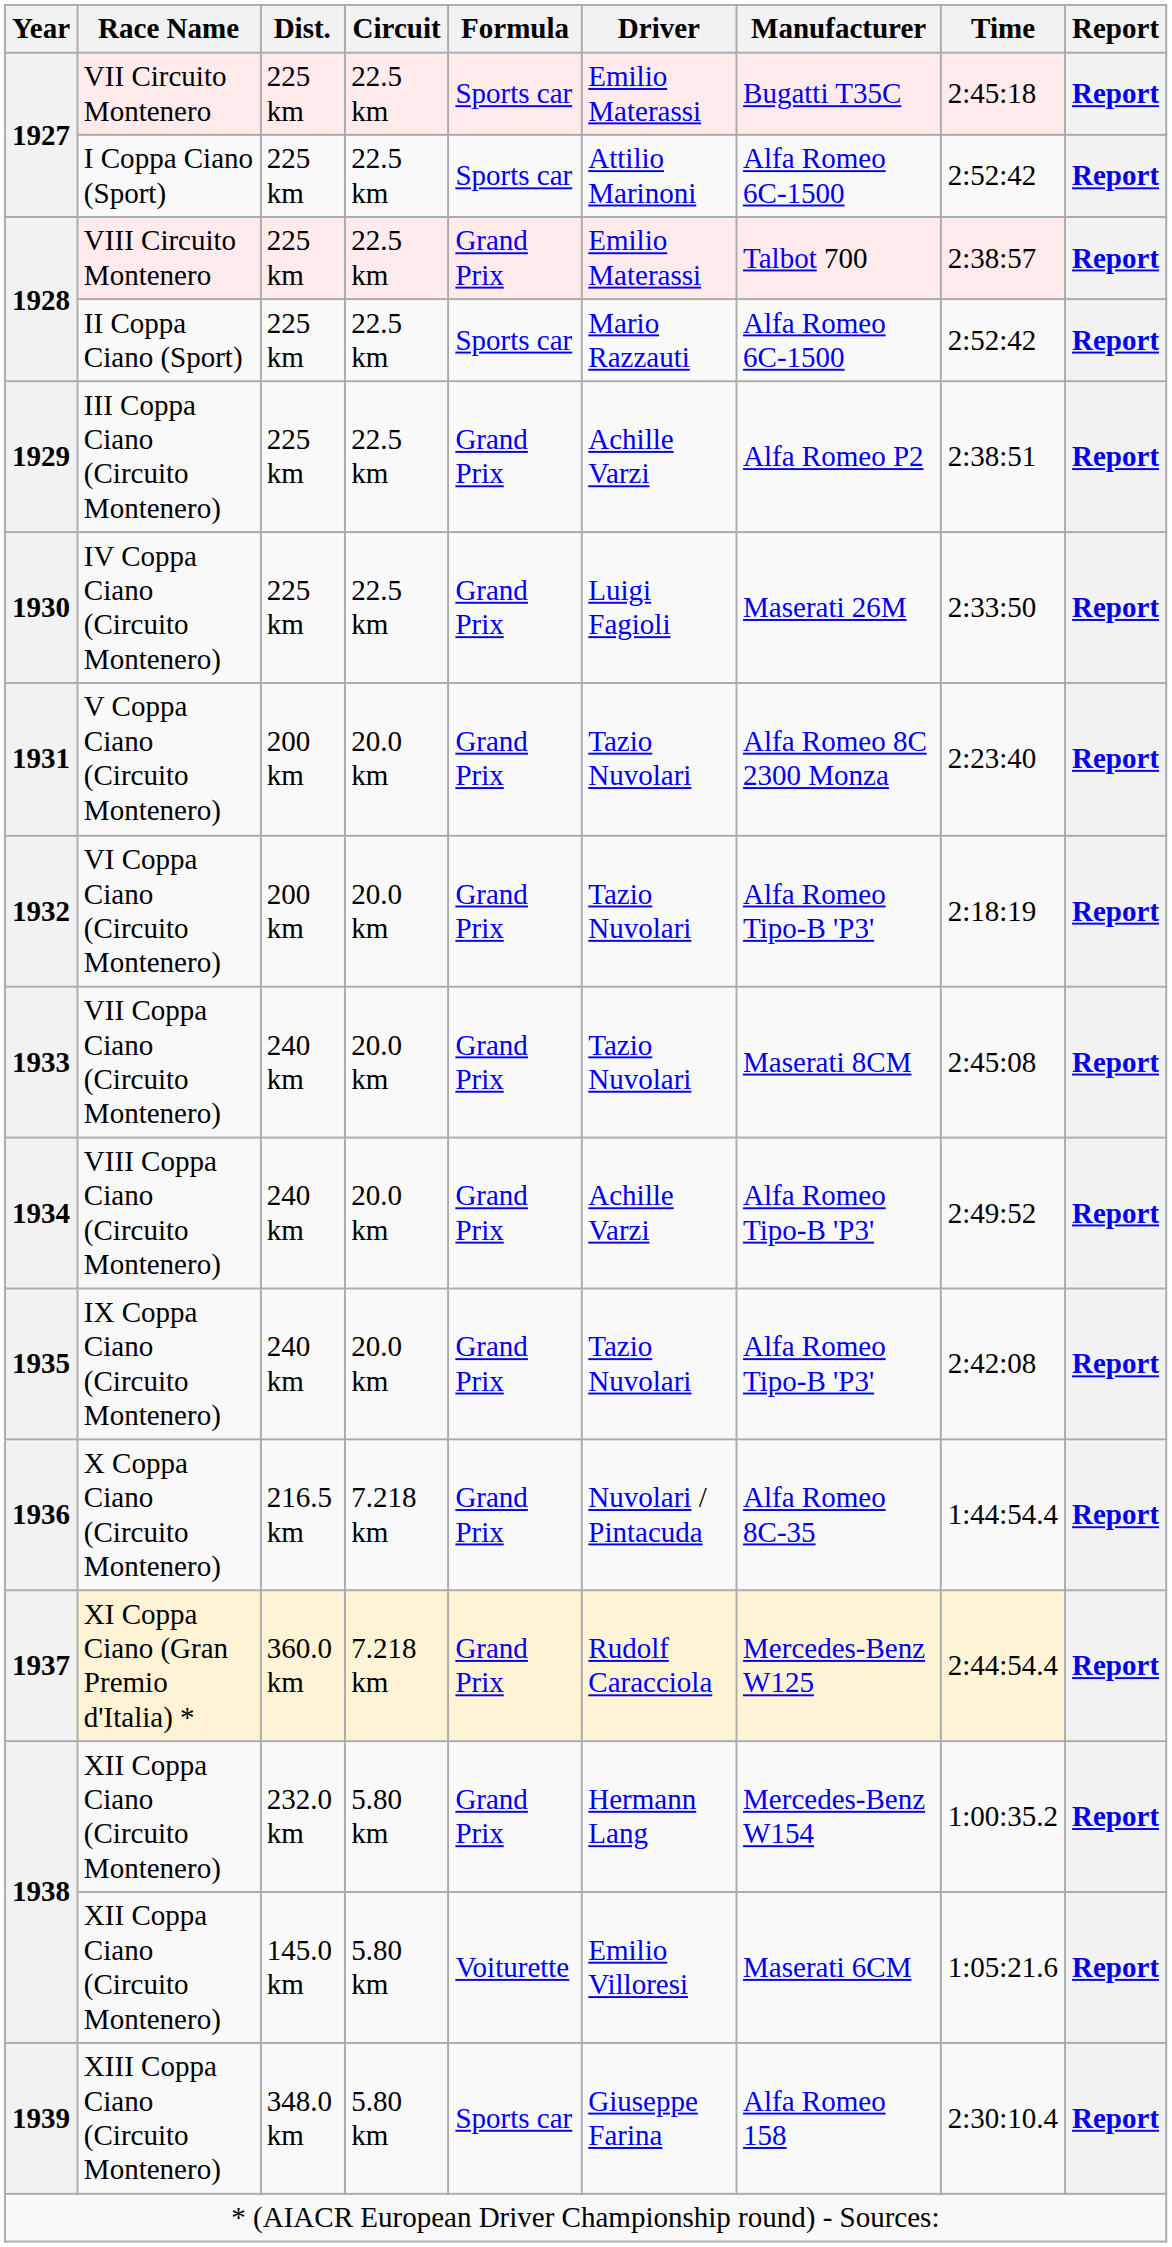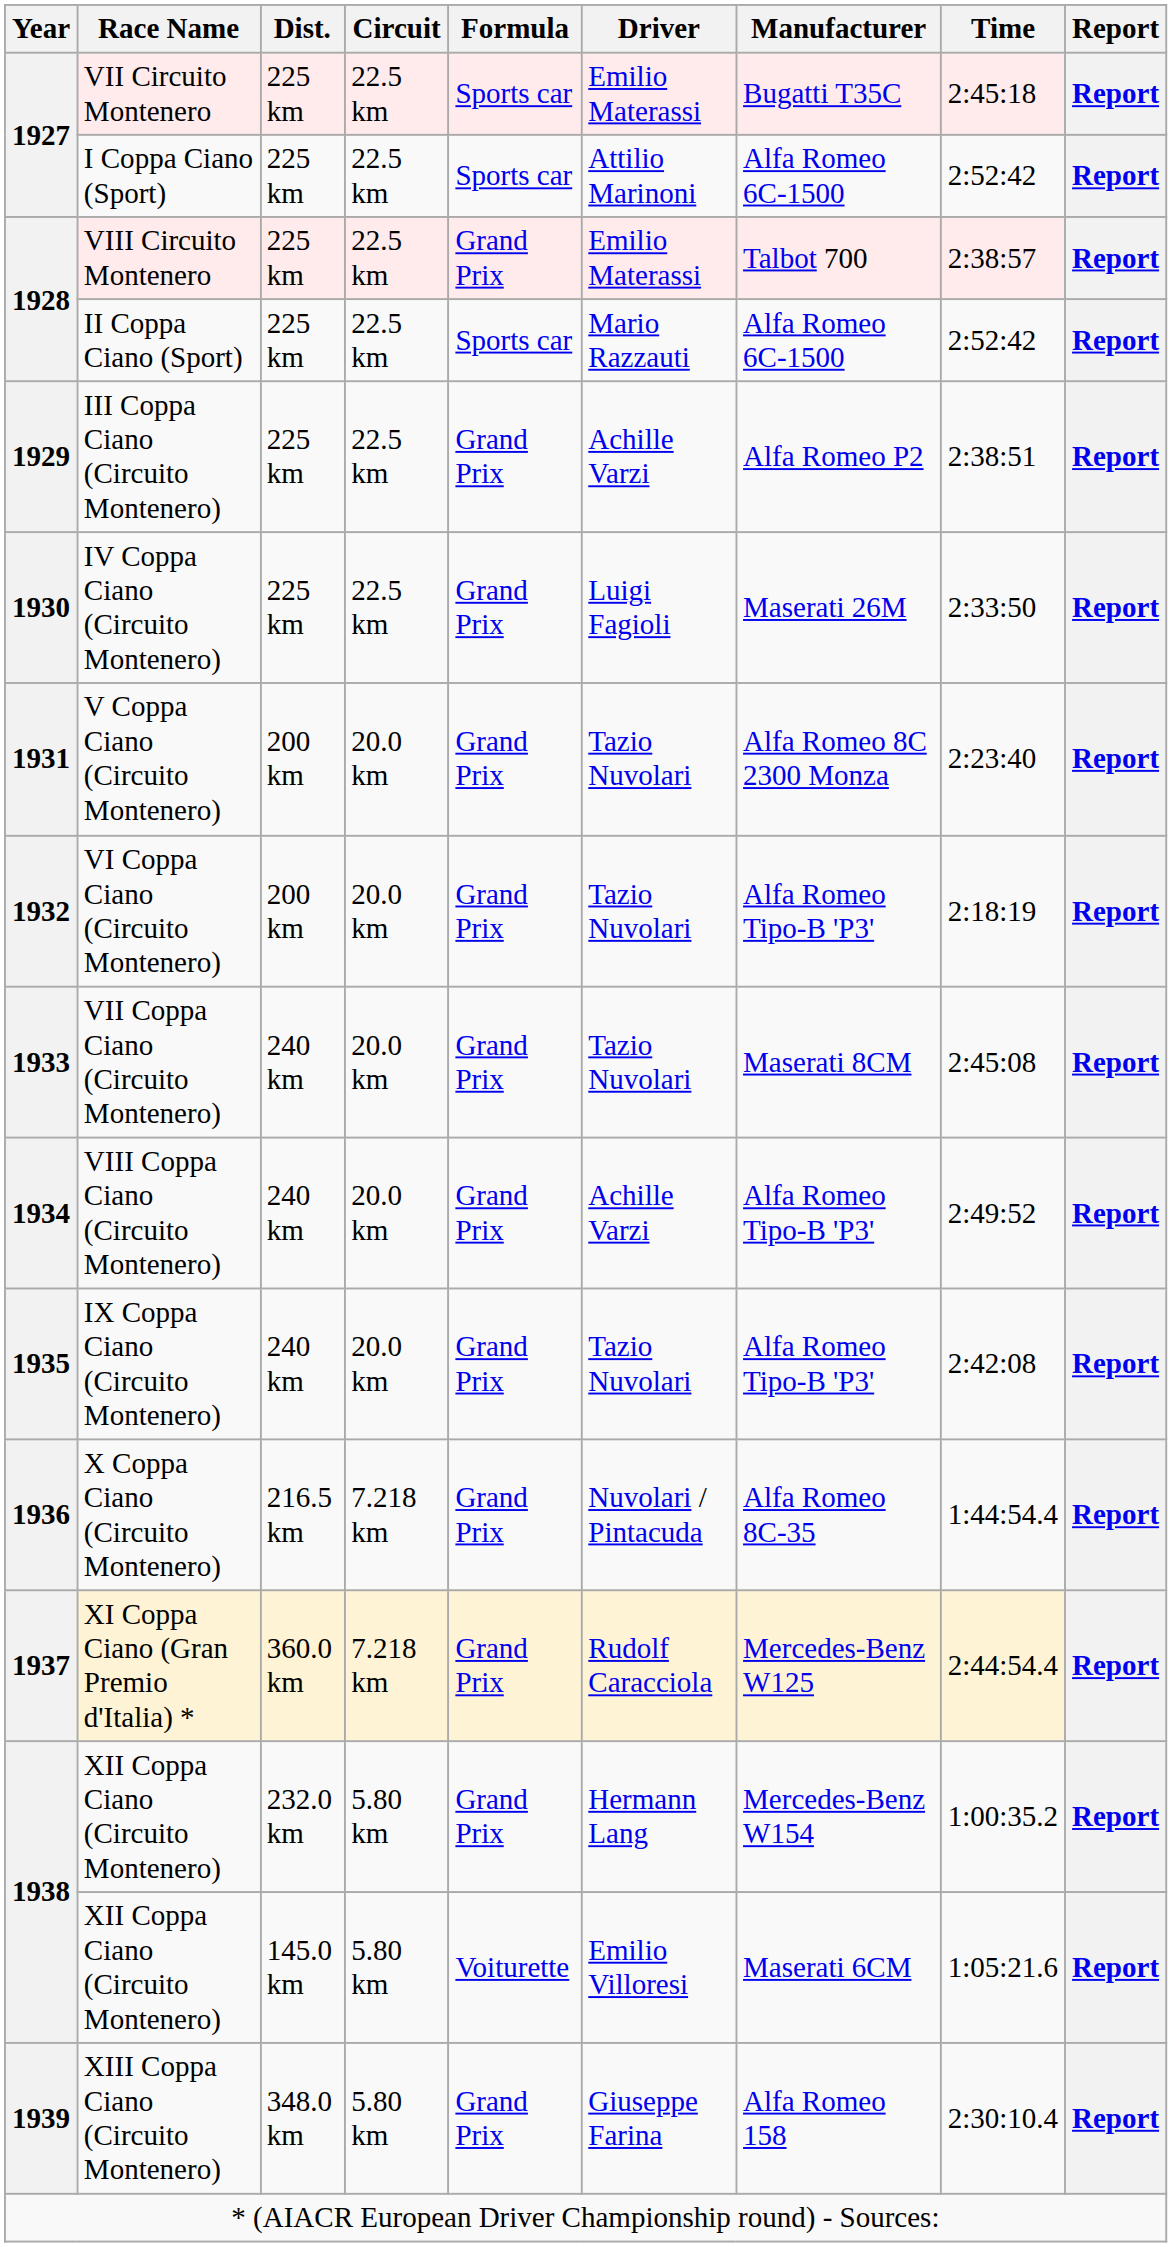 <table class="wikitable" style="font-size: 95%;">
 <tr>
 <th style="width:34px;">Year</th>
 <th style="width:250px;">Race Name</th>
 <th style="width:66px;">Dist.</th>
 <th style="width:60px;">Circuit</th>
 <th style="width:90px;">Formula</th>
 <th style="width:160px;">Driver</th>
 <th style="width:180px;">Manufacturer</th>
 <th style="width:60px;">Time</th>
 <th style="width:44px;">Report</th>
 </tr>
 <tr style="background:#ffebeb;">
 <th rowspan="2">1927</th>
 <td>VII Circuito Montenero</td>
 <td>225 km</td>
 <td>22.5 km</td>
 <td><a href='#'>Sports car</a></td>
 <td>  <a href='#'>Emilio Materassi</a></td>
 <td><a href='#'>Bugatti T35C</a></td>
 <td>2:45:18</td>
 <th><a href='#'>Report</a></th>
 </tr>
 <tr>
 <td>I Coppa Ciano (Sport)</td>
 <td>225 km</td>
 <td>22.5 km</td>
 <td><a href='#'>Sports car</a></td>
 <td>  <a href='#'>Attilio Marinoni</a></td>
 <td><a href='#'>Alfa Romeo 6C-1500</a></td>
 <td>2:52:42</td>
 <th><a href='#'>Report</a></th>
 </tr>
 <tr style="background:#ffebeb;">
 <th rowspan="2">1928</th>
 <td>VIII Circuito Montenero</td>
 <td>225 km</td>
 <td>22.5 km</td>
 <td><a href='#'>Grand Prix</a></td>
 <td>  <a href='#'>Emilio Materassi</a></td>
 <td><a href='#'>Talbot</a> 700</td>
 <td>2:38:57</td>
 <th><a href='#'>Report</a></th>
 </tr>
 <tr>
 <td>II Coppa Ciano (Sport)</td>
 <td>225 km</td>
 <td>22.5 km</td>
 <td><a href='#'>Sports car</a></td>
 <td>  <a href='#'>Mario Razzauti</a></td>
 <td><a href='#'>Alfa Romeo 6C-1500</a></td>
 <td>2:52:42</td>
 <th><a href='#'>Report</a></th>
 </tr>
 <tr>
 <th>1929</th>
 <td>III Coppa Ciano (Circuito Montenero)</td>
 <td>225 km</td>
 <td>22.5 km</td>
 <td><a href='#'>Grand Prix</a></td>
 <td>  <a href='#'>Achille Varzi</a></td>
 <td><a href='#'>Alfa Romeo P2</a></td>
 <td>2:38:51</td>
 <th><a href='#'>Report</a></th>
 </tr>
 <tr>
 <th>1930</th>
 <td>IV Coppa Ciano (Circuito Montenero)</td>
 <td>225 km</td>
 <td>22.5 km</td>
 <td><a href='#'>Grand Prix</a></td>
 <td>  <a href='#'>Luigi Fagioli</a></td>
 <td><a href='#'>Maserati 26M</a></td>
 <td>2:33:50</td>
 <th><a href='#'>Report</a></th>
 </tr>
 <tr>
 <th>1931</th>
 <td>V Coppa Ciano (Circuito Montenero)</td>
 <td>200 km</td>
 <td>20.0 km</td>
 <td><a href='#'>Grand Prix</a></td>
 <td>  <a href='#'>Tazio Nuvolari</a></td>
 <td><a href='#'>Alfa Romeo 8C 2300 Monza</a></td>
 <td>2:23:40</td>
 <th><a href='#'>Report</a></th>
 </tr>
 <tr>
 <th>1932</th>
 <td>VI Coppa Ciano (Circuito Montenero)</td>
 <td>200 km</td>
 <td>20.0 km</td>
 <td><a href='#'>Grand Prix</a></td>
 <td>  <a href='#'>Tazio Nuvolari</a></td>
 <td><a href='#'>Alfa Romeo Tipo-B 'P3'</a></td>
 <td>2:18:19</td>
 <th><a href='#'>Report</a></th>
 </tr>
 <tr>
 <th>1933</th>
 <td>VII Coppa Ciano (Circuito Montenero)</td>
 <td>240 km</td>
 <td>20.0 km</td>
 <td><a href='#'>Grand Prix</a></td>
 <td>  <a href='#'>Tazio Nuvolari</a></td>
 <td><a href='#'>Maserati 8CM</a></td>
 <td>2:45:08</td>
 <th><a href='#'>Report</a></th>
 </tr>
 <tr>
 <th>1934</th>
 <td>VIII Coppa Ciano (Circuito Montenero)</td>
 <td>240 km</td>
 <td>20.0 km</td>
 <td><a href='#'>Grand Prix</a></td>
 <td>  <a href='#'>Achille Varzi</a></td>
 <td><a href='#'>Alfa Romeo Tipo-B 'P3'</a></td>
 <td>2:49:52</td>
 <th><a href='#'>Report</a></th>
 </tr>
 <tr>
 <th>1935</th>
 <td>IX Coppa Ciano (Circuito Montenero)</td>
 <td>240 km</td>
 <td>20.0 km</td>
 <td><a href='#'>Grand Prix</a></td>
 <td>  <a href='#'>Tazio Nuvolari</a></td>
 <td><a href='#'>Alfa Romeo Tipo-B 'P3'</a></td>
 <td>2:42:08</td>
 <th><a href='#'>Report</a></th>
 </tr>
 <tr>
 <th>1936</th>
 <td>X Coppa Ciano (Circuito Montenero)</td>
 <td>216.5 km</td>
 <td>7.218 km</td>
 <td><a href='#'>Grand Prix</a></td>
 <td>  <a href='#'>Nuvolari</a> / <a href='#'>Pintacuda</a></td>
 <td><a href='#'>Alfa Romeo 8C-35</a></td>
 <td>1:44:54.4</td>
 <th><a href='#'>Report</a></th>
 </tr>
 <tr style="background:#fef3d4;">
 <th>1937</th>
 <td>XI Coppa Ciano (Gran Premio d'Italia) *</td>
 <td>360.0 km</td>
 <td>7.218 km</td>
 <td><a href='#'>Grand Prix</a></td>
 <td> <a href='#'>Rudolf Caracciola</a></td>
 <td><a href='#'>Mercedes-Benz W125</a></td>
 <td>2:44:54.4</td>
 <th><a href='#'>Report</a></th>
 </tr>
 <tr>
 <th rowspan="2">1938</th>
 <td>XII Coppa Ciano (Circuito Montenero)</td>
 <td>232.0 km</td>
 <td>5.80 km</td>
 <td><a href='#'>Grand Prix</a></td>
 <td>  <a href='#'>Hermann Lang</a></td>
 <td><a href='#'>Mercedes-Benz W154</a></td>
 <td>1:00:35.2</td>
 <th><a href='#'>Report</a></th>
 </tr>
 <tr>
 <td>XII Coppa Ciano (Circuito Montenero)</td>
 <td>145.0 km</td>
 <td>5.80 km</td>
 <td><a href='#'>Voiturette</a></td>
 <td>  <a href='#'>Emilio Villoresi</a></td>
 <td><a href='#'>Maserati 6CM</a></td>
 <td>1:05:21.6</td>
 <th><a href='#'>Report</a></th>
 </tr>
 <tr>
 <th>1939</th>
 <td>XIII Coppa Ciano (Circuito Montenero)</td>
 <td>348.0 km</td>
 <td>5.80 km</td>
-<td><a href='#'>Sports car</a></td>
+<td><a href='#'>Grand Prix</a></td>
 <td>  <a href='#'>Giuseppe Farina</a></td>
 <td><a href='#'>Alfa Romeo 158</a></td>
 <td>2:30:10.4</td>
 <th><a href='#'>Report</a></th>
 </tr>
 <tr>
 <td colspan="9" style="text-align:center;">* (AIACR European Driver Championship round)  -  Sources:  </td>
 </tr>
 </table>
